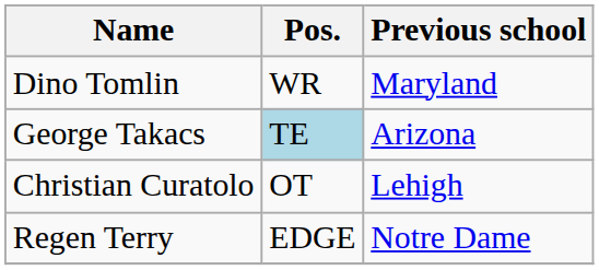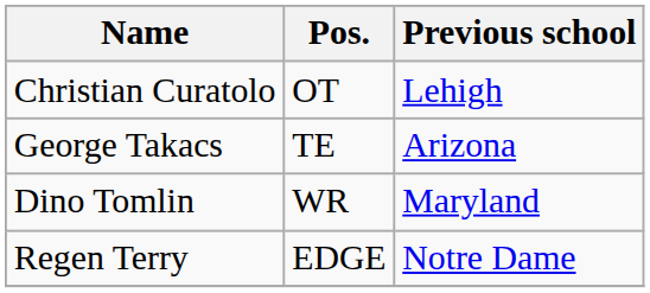 <table class="wikitable sortable">
 <tr>
 <th>Name</th>
 <th>Pos.</th>
 <th class="unsortable">Previous school</th>
 </tr>
 <tr>
+<td>Christian Curatolo</td>
+<td>OT</td>
+<td><a href='#'>Lehigh</a></td>
+</tr>
+<tr>
+<td>George Takacs</td>
+<td>TE</td>
+<td><a href='#'>Arizona</a></td>
+</tr>
+<tr>
 <td>Dino Tomlin</td>
 <td>WR</td>
 <td><a href='#'>Maryland</a></td>
-</tr>
-<tr>
-<td>George Takacs</td>
-<td style="background: lightblue;">TE</td>
-<td><a href='#'>Arizona</a></td>
-</tr>
-<tr>
-<td>Christian Curatolo</td>
-<td>OT</td>
-<td><a href='#'>Lehigh</a></td>
 </tr>
 <tr>
 <td>Regen Terry</td>
 <td>EDGE</td>
 <td><a href='#'>Notre Dame</a></td>
 </tr>
 <tr>
 </tr>
 </table>
